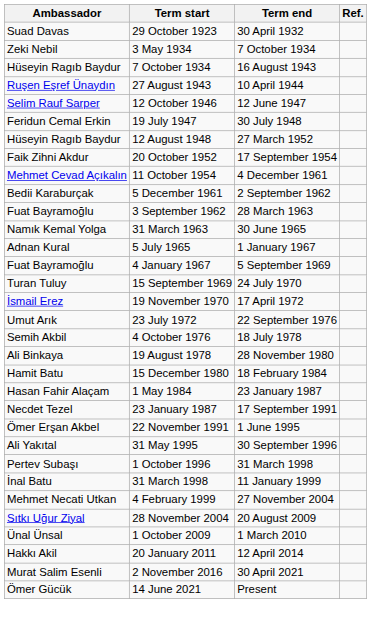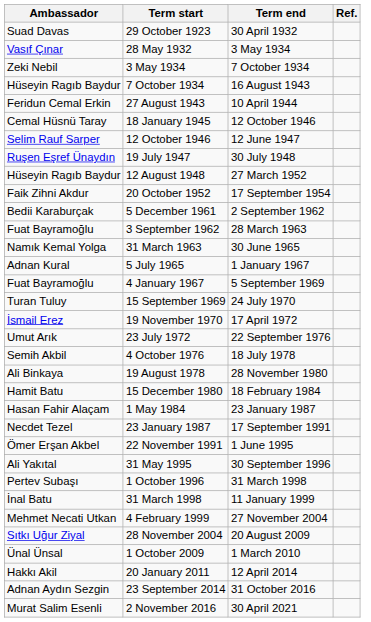 <table class="wikitable">
 <tr>
 <th>Ambassador</th>
 <th>Term start</th>
 <th>Term end</th>
 <th>Ref.</th>
 </tr>
 <tr>
 <td>Suad Davas</td>
 <td>29 October 1923</td>
 <td>30 April 1932</td>
+<td></td>
+</tr>
+<tr>
+<td><a href='#'>Vasıf Çınar</a></td>
+<td>28 May 1932</td>
+<td>3 May 1934</td>
 <td></td>
 </tr>
 <tr>
 <td>Zeki Nebil</td>
 <td>3 May 1934</td>
 <td>7 October 1934</td>
 <td></td>
 </tr>
 <tr>
 <td>Hüseyin Ragıb Baydur</td>
 <td>7 October 1934</td>
 <td>16 August 1943</td>
 <td></td>
 </tr>
 <tr>
-<td><a href='#'>Ruşen Eşref Ünaydın</a></td>
+<td>Feridun Cemal Erkin</td>
 <td>27 August 1943</td>
 <td>10 April 1944</td>
+<td></td>
+</tr>
+<tr>
+<td>Cemal Hüsnü Taray</td>
+<td>18 January 1945</td>
+<td>12 October 1946</td>
 <td></td>
 </tr>
 <tr>
 <td><a href='#'>Selim Rauf Sarper</a></td>
 <td>12 October 1946</td>
 <td>12 June 1947</td>
 <td></td>
 </tr>
 <tr>
-<td>Feridun Cemal Erkin</td>
+<td><a href='#'>Ruşen Eşref Ünaydın</a></td>
 <td>19 July 1947</td>
 <td>30 July 1948</td>
 <td></td>
 </tr>
 <tr>
 <td>Hüseyin Ragıb Baydur</td>
 <td>12 August 1948</td>
 <td>27 March 1952</td>
 <td></td>
 </tr>
 <tr>
 <td>Faik Zihni Akdur</td>
 <td>20 October 1952</td>
 <td>17 September 1954</td>
-<td></td>
-</tr>
-<tr>
-<td><a href='#'>Mehmet Cevad Açıkalın</a></td>
-<td>11 October 1954</td>
-<td>4 December 1961</td>
 <td></td>
 </tr>
 <tr>
 <td>Bedii Karaburçak</td>
 <td>5 December 1961</td>
 <td>2 September 1962</td>
 <td></td>
 </tr>
 <tr>
 <td>Fuat Bayramoğlu</td>
 <td>3 September 1962</td>
 <td>28 March 1963</td>
 <td></td>
 </tr>
 <tr>
 <td>Namık Kemal Yolga</td>
 <td>31 March 1963</td>
 <td>30 June 1965</td>
 <td></td>
 </tr>
 <tr>
 <td>Adnan Kural</td>
 <td>5 July 1965</td>
 <td>1 January 1967</td>
 <td></td>
 </tr>
 <tr>
 <td>Fuat Bayramoğlu</td>
 <td>4 January 1967</td>
 <td>5 September 1969</td>
 <td></td>
 </tr>
 <tr>
 <td>Turan Tuluy</td>
 <td>15 September 1969</td>
 <td>24 July 1970</td>
 <td></td>
 </tr>
 <tr>
 <td><a href='#'>İsmail Erez</a></td>
 <td>19 November 1970</td>
 <td>17 April 1972</td>
 <td></td>
 </tr>
 <tr>
 <td>Umut Arık</td>
 <td>23 July 1972</td>
 <td>22 September 1976</td>
 <td></td>
 </tr>
 <tr>
 <td>Semih Akbil</td>
 <td>4 October 1976</td>
 <td>18 July 1978</td>
 <td></td>
 </tr>
 <tr>
 <td>Ali Binkaya</td>
 <td>19 August 1978</td>
 <td>28 November 1980</td>
 <td></td>
 </tr>
 <tr>
 <td>Hamit Batu</td>
 <td>15 December 1980</td>
 <td>18 February 1984</td>
 <td></td>
 </tr>
 <tr>
 <td>Hasan Fahir Alaçam</td>
 <td>1 May 1984</td>
 <td>23 January 1987</td>
 <td></td>
 </tr>
 <tr>
 <td>Necdet Tezel</td>
 <td>23 January 1987</td>
 <td>17 September 1991</td>
 <td></td>
 </tr>
 <tr>
 <td>Ömer Erşan Akbel</td>
 <td>22 November 1991</td>
 <td>1 June 1995</td>
 <td></td>
 </tr>
 <tr>
 <td>Ali Yakıtal</td>
 <td>31 May 1995</td>
 <td>30 September 1996</td>
 <td></td>
 </tr>
 <tr>
 <td>Pertev Subaşı</td>
 <td>1 October 1996</td>
 <td>31 March 1998</td>
 <td></td>
 </tr>
 <tr>
 <td>İnal Batu</td>
 <td>31 March 1998</td>
 <td>11 January 1999</td>
 <td></td>
 </tr>
 <tr>
 <td>Mehmet Necati Utkan</td>
 <td>4 February 1999</td>
 <td>27 November 2004</td>
 <td></td>
 </tr>
 <tr>
 <td><a href='#'>Sıtkı Uğur Ziyal</a></td>
 <td>28 November 2004</td>
 <td>20 August 2009</td>
 <td></td>
 </tr>
 <tr>
 <td>Ünal Ünsal</td>
 <td>1 October 2009</td>
 <td>1 March 2010</td>
 <td></td>
 </tr>
 <tr>
 <td>Hakkı Akil</td>
 <td>20 January 2011</td>
 <td>12 April 2014</td>
 <td></td>
 </tr>
 <tr>
+<td>Adnan Aydın Sezgin</td>
+<td>23 September 2014</td>
+<td>31 October 2016</td>
+<td></td>
+</tr>
+<tr>
 <td>Murat Salim Esenli</td>
 <td>2 November 2016</td>
 <td>30 April 2021</td>
 <td></td>
 </tr>
-<tr>
-<td>Ömer Gücük</td>
-<td>14 June 2021</td>
-<td>Present</td>
-<td></td>
-</tr>
 </table>
